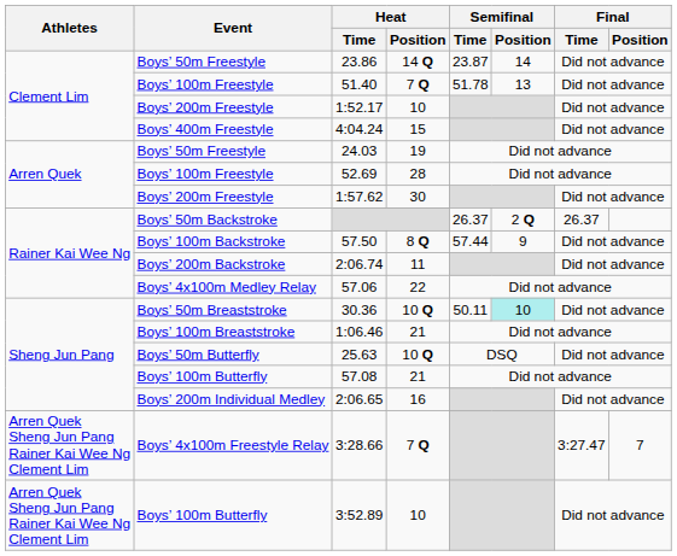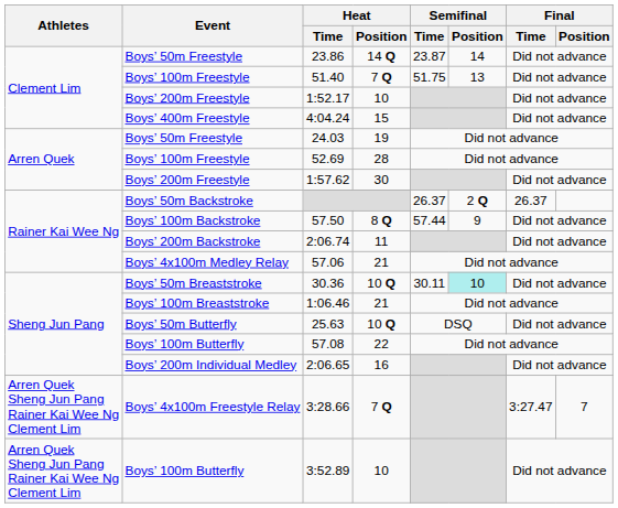 <table class="wikitable" border="1" style="font-size:90%">
 <tr>
 <th rowspan=2>Athletes</th>
 <th rowspan=2>Event</th>
 <th colspan=2>Heat</th>
 <th colspan=2>Semifinal</th>
 <th colspan=2>Final</th>
 </tr>
 <tr>
 <th>Time</th>
 <th>Position</th>
 <th>Time</th>
 <th>Position</th>
 <th>Time</th>
 <th>Position</th>
 </tr>
 <tr>
 <td rowspan=4><a href='#'>Clement Lim</a></td>
 <td><a href='#'>Boys’ 50m Freestyle</a></td>
 <td align=center>23.86</td>
 <td align=center>14 <strong>Q</strong></td>
 <td align=center>23.87</td>
 <td align=center>14</td>
 <td colspan="2" align=center>Did not advance</td>
 </tr>
 <tr>
 <td><a href='#'>Boys’ 100m Freestyle</a></td>
 <td align=center>51.40</td>
 <td align=center>7 <strong>Q</strong></td>
-<td align=center>51.78</td>
+<td align=center>51.75</td>
 <td align=center>13</td>
 <td colspan="2" align=center>Did not advance</td>
 </tr>
 <tr>
 <td><a href='#'>Boys’ 200m Freestyle</a></td>
 <td align=center>1:52.17</td>
 <td align=center>10</td>
 <td colspan=2 bgcolor=#DCDCDC></td>
 <td colspan="2" align=center>Did not advance</td>
 </tr>
 <tr>
 <td><a href='#'>Boys’ 400m Freestyle</a></td>
 <td align=center>4:04.24</td>
 <td align=center>15</td>
 <td colspan=2 bgcolor=#DCDCDC></td>
 <td colspan="2" align=center>Did not advance</td>
 </tr>
 <tr>
 <td rowspan=3><a href='#'>Arren Quek</a></td>
 <td><a href='#'>Boys’ 50m Freestyle</a></td>
 <td align=center>24.03</td>
 <td align=center>19</td>
 <td colspan="4" align=center>Did not advance</td>
 </tr>
 <tr>
 <td><a href='#'>Boys’ 100m Freestyle</a></td>
 <td align=center>52.69</td>
 <td align=center>28</td>
 <td colspan="4" align=center>Did not advance</td>
 </tr>
 <tr>
 <td><a href='#'>Boys’ 200m Freestyle</a></td>
 <td align=center>1:57.62</td>
 <td align=center>30</td>
 <td colspan=2 bgcolor=#DCDCDC></td>
 <td colspan="2" align=center>Did not advance</td>
 </tr>
 <tr>
 <td rowspan=4><a href='#'>Rainer Kai Wee Ng</a></td>
 <td><a href='#'>Boys’ 50m Backstroke</a></td>
 <td colspan=2 bgcolor=#DCDCDC></td>
 <td align=center>26.37</td>
 <td align=center>2 <strong>Q</strong></td>
 <td align=center>26.37</td>
 <td align=center></td>
 </tr>
 <tr>
 <td><a href='#'>Boys’ 100m Backstroke</a></td>
 <td align=center>57.50</td>
 <td align=center>8 <strong>Q</strong></td>
 <td align=center>57.44</td>
 <td align=center>9</td>
 <td colspan="2" align=center>Did not advance</td>
 </tr>
 <tr>
 <td><a href='#'>Boys’ 200m Backstroke</a></td>
 <td align=center>2:06.74</td>
 <td align=center>11</td>
 <td colspan=2 bgcolor=#DCDCDC></td>
 <td colspan="2" align=center>Did not advance</td>
 </tr>
 <tr>
 <td><a href='#'>Boys’ 4x100m Medley Relay</a></td>
 <td align=center>57.06</td>
-<td align=center>22</td>
+<td align=center>21</td>
 <td colspan="4" align=center>Did not advance</td>
 </tr>
 <tr>
 <td rowspan=5><a href='#'>Sheng Jun Pang</a></td>
 <td><a href='#'>Boys’ 50m Breaststroke</a></td>
 <td align=center>30.36</td>
 <td align=center>10 <strong>Q</strong></td>
-<td align=center>50.11</td>
+<td align=center>30.11</td>
 <td align=center style="background: paleturquoise;">10</td>
 <td colspan="2" align=center>Did not advance</td>
 </tr>
 <tr>
 <td><a href='#'>Boys’ 100m Breaststroke</a></td>
 <td align=center>1:06.46</td>
 <td align=center>21</td>
 <td colspan="4" align=center>Did not advance</td>
 </tr>
 <tr>
 <td><a href='#'>Boys’ 50m Butterfly</a></td>
 <td align=center>25.63</td>
 <td align=center>10 <strong>Q</strong></td>
 <td colspan="2" align=center>DSQ</td>
 <td colspan="2" align=center>Did not advance</td>
 </tr>
 <tr>
 <td><a href='#'>Boys’ 100m Butterfly</a></td>
 <td align=center>57.08</td>
-<td align=center>21</td>
+<td align=center>22</td>
 <td colspan="4" align=center>Did not advance</td>
 </tr>
 <tr>
 <td><a href='#'>Boys’ 200m Individual Medley</a></td>
 <td align=center>2:06.65</td>
 <td align=center>16</td>
 <td colspan=2 bgcolor=#DCDCDC></td>
 <td colspan="2" align=center>Did not advance</td>
 </tr>
 <tr>
 <td><a href='#'>Arren Quek</a><br><a href='#'>Sheng Jun Pang</a><br><a href='#'>Rainer Kai Wee Ng</a><br><a href='#'>Clement Lim</a></td>
 <td><a href='#'>Boys’ 4x100m Freestyle Relay</a></td>
 <td align=center>3:28.66</td>
 <td align=center>7 <strong>Q</strong></td>
 <td colspan=2 bgcolor=#DCDCDC></td>
 <td align=center>3:27.47</td>
 <td align=center>7</td>
 </tr>
 <tr>
 <td><a href='#'>Arren Quek</a><br><a href='#'>Sheng Jun Pang</a><br><a href='#'>Rainer Kai Wee Ng</a><br><a href='#'>Clement Lim</a></td>
 <td><a href='#'>Boys’ 100m Butterfly</a></td>
 <td align=center>3:52.89</td>
 <td align=center>10</td>
 <td colspan=2 bgcolor=#DCDCDC></td>
 <td colspan="2" align=center>Did not advance</td>
 </tr>
 </table>
